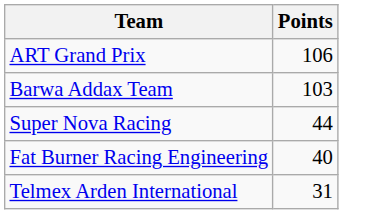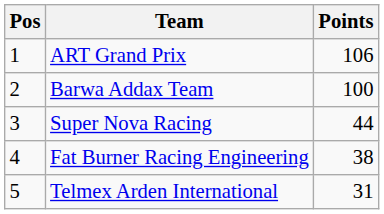 <table class="wikitable" style="font-size: 95%;">
 <tr>
+<th>Pos</th>
 <th>Team</th>
 <th>Points</th>
 </tr>
 <tr>
+<td>1</td>
 <td> <a href='#'>ART Grand Prix</a></td>
 <td align="right">106</td>
 </tr>
 <tr>
+<td>2</td>
 <td> <a href='#'>Barwa Addax Team</a></td>
-<td align="right">103</td>
+<td align="right">100</td>
 </tr>
 <tr>
+<td>3</td>
 <td> <a href='#'>Super Nova Racing</a></td>
 <td align="right">44</td>
 </tr>
 <tr>
+<td>4</td>
 <td> <a href='#'>Fat Burner Racing Engineering</a></td>
-<td align="right">40</td>
+<td align="right">38</td>
 </tr>
 <tr>
+<td>5</td>
 <td> <a href='#'>Telmex Arden International</a></td>
 <td align="right">31</td>
 </tr>
 </table>
